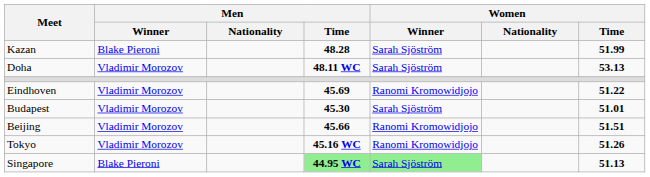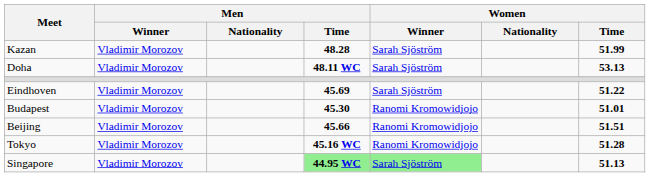 <table class="wikitable">
 <tr>
 <th width=120 rowspan=2>Meet</th>
 <th colspan=3>Men</th>
 <th colspan=3>Women</th>
 </tr>
 <tr>
 <th width=150>Winner</th>
 <th width=130>Nationality</th>
 <th width=85>Time</th>
 <th width=150>Winner</th>
 <th width=130>Nationality</th>
 <th width=85>Time</th>
 </tr>
 <tr>
 <td>Kazan</td>
-<td><a href='#'>Blake Pieroni</a></td>
+<td><a href='#'>Vladimir Morozov</a></td>
 <td></td>
 <td align=center><strong>48.28</strong></td>
 <td><a href='#'>Sarah Sjöström</a></td>
 <td></td>
 <td align=center><strong>51.99</strong></td>
 </tr>
 <tr>
 <td>Doha</td>
 <td><a href='#'>Vladimir Morozov</a></td>
 <td></td>
 <td align=center><strong>48.11 <a href='#'>WC</a></strong></td>
 <td><a href='#'>Sarah Sjöström</a></td>
 <td></td>
 <td align=center><strong>53.13</strong></td>
 </tr>
 <tr bgcolor=#DDDDDD>
 <td colspan=7></td>
 </tr>
 <tr>
 <td>Eindhoven</td>
 <td><a href='#'>Vladimir Morozov</a></td>
 <td></td>
 <td align=center><strong>45.69</strong></td>
-<td><a href='#'>Ranomi Kromowidjojo</a></td>
+<td><a href='#'>Sarah Sjöström</a></td>
 <td></td>
 <td align=center><strong>51.22</strong></td>
 </tr>
 <tr>
 <td>Budapest</td>
 <td><a href='#'>Vladimir Morozov</a></td>
 <td></td>
 <td align=center><strong>45.30</strong></td>
-<td><a href='#'>Sarah Sjöström</a></td>
+<td><a href='#'>Ranomi Kromowidjojo</a></td>
 <td></td>
 <td align=center><strong>51.01</strong></td>
 </tr>
 <tr>
 <td>Beijing</td>
 <td><a href='#'>Vladimir Morozov</a></td>
 <td></td>
 <td align=center><strong>45.66</strong></td>
 <td><a href='#'>Ranomi Kromowidjojo</a></td>
 <td></td>
 <td align=center><strong>51.51</strong></td>
 </tr>
 <tr>
 <td>Tokyo</td>
 <td><a href='#'>Vladimir Morozov</a></td>
 <td></td>
 <td align=center><strong>45.16 <a href='#'>WC</a></strong></td>
 <td><a href='#'>Ranomi Kromowidjojo</a></td>
 <td></td>
-<td align=center><strong>51.26</strong></td>
+<td align=center><strong>51.28</strong></td>
 </tr>
 <tr>
 <td>Singapore</td>
-<td><a href='#'>Blake Pieroni</a></td>
+<td><a href='#'>Vladimir Morozov</a></td>
 <td></td>
 <td align=center style="background: lightgreen;"><strong>44.95 <a href='#'>WC</a></strong></td>
 <td style="background: lightgreen;"><a href='#'>Sarah Sjöström</a></td>
 <td></td>
 <td align=center><strong>51.13</strong></td>
 </tr>
 </table>
